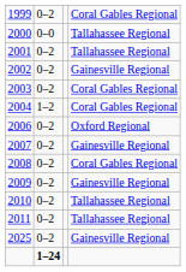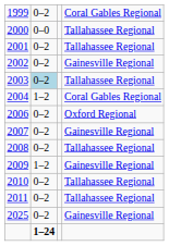 <table class="wikitable">
 <tr>
 <td><a href='#'>1999</a></td>
 <td>0–2</td>
 <td></td>
 <td><a href='#'>Coral Gables Regional</a></td>
 </tr>
 <tr>
 <td><a href='#'>2000</a></td>
 <td>0–0</td>
 <td></td>
 <td><a href='#'>Tallahassee Regional</a></td>
 </tr>
 <tr>
 <td><a href='#'>2001</a></td>
 <td>0–2</td>
 <td></td>
 <td><a href='#'>Tallahassee Regional</a></td>
 </tr>
 <tr>
 <td><a href='#'>2002</a></td>
 <td>0–2</td>
 <td></td>
 <td><a href='#'>Gainesville Regional</a></td>
 </tr>
 <tr>
 <td><a href='#'>2003</a></td>
-<td>0–2</td>
+<td style="background: lightblue;">0–2</td>
 <td></td>
-<td><a href='#'>Coral Gables Regional</a></td>
+<td><a href='#'>Tallahassee Regional</a></td>
 </tr>
 <tr>
 <td><a href='#'>2004</a></td>
 <td>1–2</td>
 <td></td>
 <td><a href='#'>Coral Gables Regional</a></td>
 </tr>
 <tr>
 <td><a href='#'>2006</a></td>
 <td>0–2</td>
 <td></td>
 <td><a href='#'>Oxford Regional</a></td>
 </tr>
 <tr>
 <td><a href='#'>2007</a></td>
 <td>0–2</td>
 <td></td>
 <td><a href='#'>Gainesville Regional</a></td>
 </tr>
 <tr>
 <td><a href='#'>2008</a></td>
 <td>0–2</td>
 <td></td>
-<td><a href='#'>Coral Gables Regional</a></td>
+<td><a href='#'>Tallahassee Regional</a></td>
 </tr>
 <tr>
 <td><a href='#'>2009</a></td>
-<td>0–2</td>
+<td>1–2</td>
 <td></td>
 <td><a href='#'>Gainesville Regional</a></td>
 </tr>
 <tr>
 <td><a href='#'>2010</a></td>
 <td>0–2</td>
 <td></td>
 <td><a href='#'>Tallahassee Regional</a></td>
 </tr>
 <tr>
 <td><a href='#'>2011</a></td>
 <td>0–2</td>
 <td></td>
 <td><a href='#'>Tallahassee Regional</a></td>
 </tr>
 <tr>
 <td><a href='#'>2025</a></td>
 <td>0–2</td>
 <td></td>
 <td><a href='#'>Gainesville Regional</a></td>
 </tr>
 <tr>
 <td></td>
 <td><strong>1–24</strong></td>
 <td><strong></strong></td>
 <td></td>
 </tr>
 </table>
